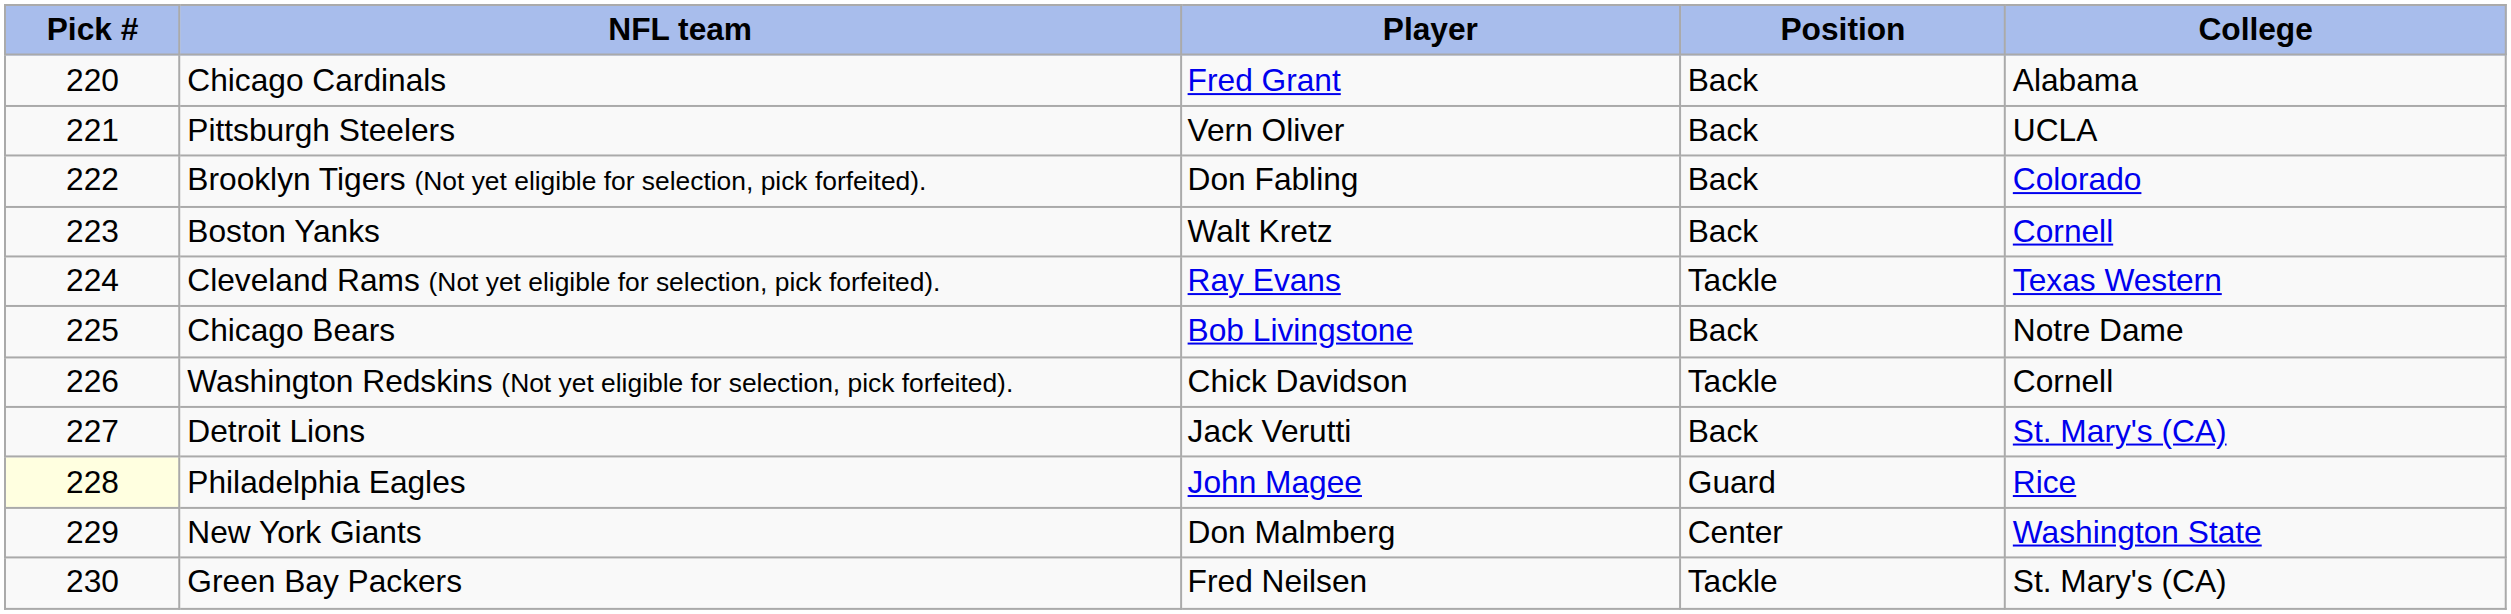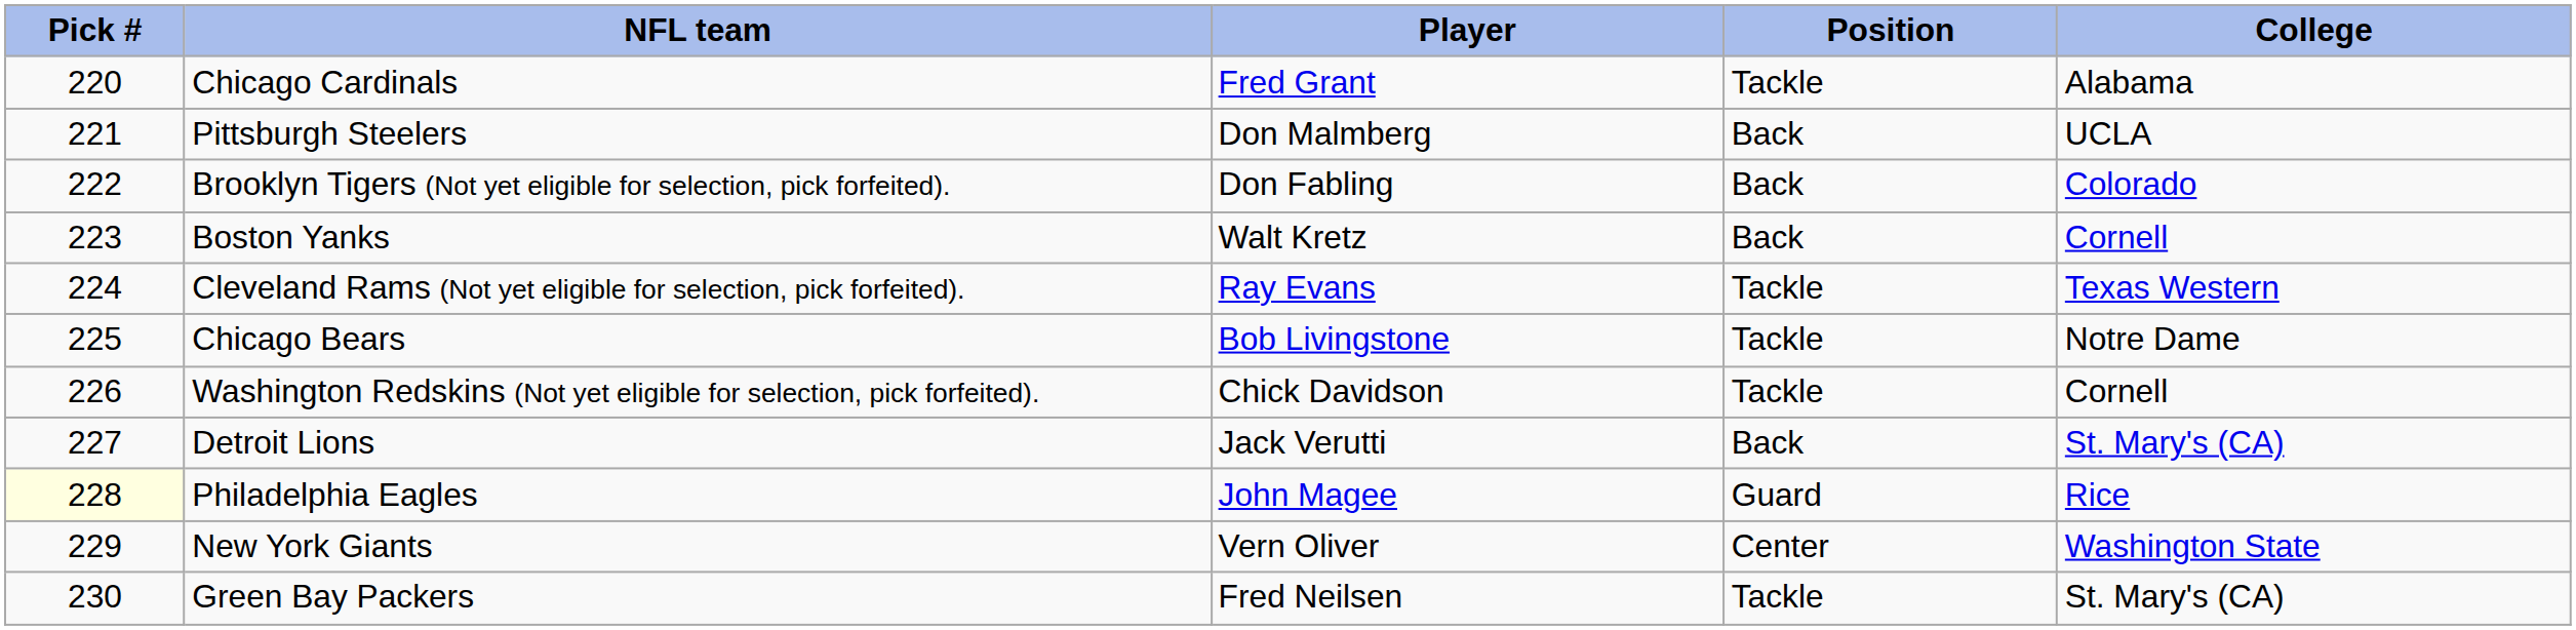 <table class="wikitable sortable sortable" style="width: 100%">
 <tr>
 <th style="background:#A8BDEC;" width=7%>Pick #</th>
 <th width=40% style="background:#A8BDEC;">NFL team</th>
 <th width=20% style="background:#A8BDEC;">Player</th>
 <th width=13% style="background:#A8BDEC;">Position</th>
 <th style="background:#A8BDEC;">College</th>
 </tr>
 <tr>
 <td align=center>220</td>
 <td>Chicago Cardinals</td>
 <td><a href='#'>Fred Grant</a></td>
-<td>Back</td>
+<td>Tackle</td>
 <td>Alabama</td>
 </tr>
 <tr>
 <td align=center>221</td>
 <td>Pittsburgh Steelers</td>
-<td>Vern Oliver</td>
+<td>Don Malmberg</td>
 <td>Back</td>
 <td>UCLA</td>
 </tr>
 <tr>
 <td align=center>222</td>
 <td>Brooklyn Tigers <small>(Not yet eligible for selection, pick forfeited).</small></td>
 <td>Don Fabling</td>
 <td>Back</td>
 <td><a href='#'>Colorado</a></td>
 </tr>
 <tr>
 <td align=center>223</td>
 <td>Boston Yanks</td>
 <td>Walt Kretz</td>
 <td>Back</td>
 <td><a href='#'>Cornell</a></td>
 </tr>
 <tr>
 <td align=center>224</td>
 <td>Cleveland Rams  <small>(Not yet eligible for selection, pick forfeited).</small></td>
 <td><a href='#'>Ray Evans</a></td>
 <td>Tackle</td>
 <td><a href='#'>Texas Western</a></td>
 </tr>
 <tr>
 <td align=center>225</td>
 <td>Chicago Bears</td>
 <td><a href='#'>Bob Livingstone</a></td>
-<td>Back</td>
+<td>Tackle</td>
 <td>Notre Dame</td>
 </tr>
 <tr>
 <td align=center>226</td>
 <td>Washington Redskins  <small>(Not yet eligible for selection, pick forfeited).</small></td>
 <td>Chick Davidson</td>
 <td>Tackle</td>
 <td>Cornell</td>
 </tr>
 <tr>
 <td align=center>227</td>
 <td>Detroit Lions</td>
 <td>Jack Verutti</td>
 <td>Back</td>
 <td><a href='#'>St. Mary's (CA)</a></td>
 </tr>
 <tr>
 <td align=center style="background: lightyellow;">228</td>
 <td>Philadelphia Eagles</td>
 <td><a href='#'>John Magee</a></td>
 <td>Guard</td>
 <td><a href='#'>Rice</a></td>
 </tr>
 <tr>
 <td align=center>229</td>
 <td>New York Giants</td>
-<td>Don Malmberg</td>
+<td>Vern Oliver</td>
 <td>Center</td>
 <td><a href='#'>Washington State</a></td>
 </tr>
 <tr>
 <td align=center>230</td>
 <td>Green Bay Packers</td>
 <td>Fred Neilsen</td>
 <td>Tackle</td>
 <td>St. Mary's (CA)</td>
 </tr>
 </table>
